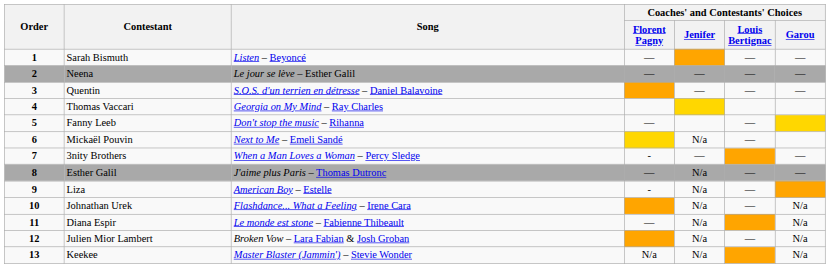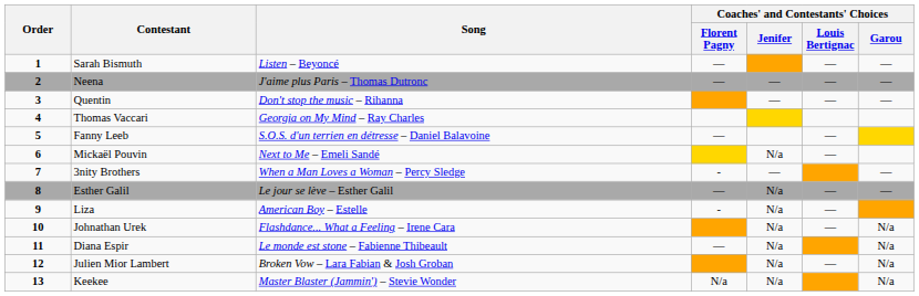 <table class="wikitable" style="width:100%;">
 <tr>
 <th rowspan=2>Order</th>
 <th rowspan=2>Contestant</th>
 <th rowspan=2>Song</th>
 <th colspan=4>Coaches' and Contestants' Choices</th>
 </tr>
 <tr>
 <th width="70"><a href='#'>Florent Pagny</a></th>
 <th width="70"><a href='#'>Jenifer</a></th>
 <th width="70"><a href='#'>Louis Bertignac</a></th>
 <th width="70"><a href='#'>Garou</a></th>
 </tr>
 <tr>
 <td align="center"><strong>1</strong></td>
 <td>Sarah Bismuth</td>
 <td><em><a href='#'>Listen</a></em> – <a href='#'>Beyoncé</a></td>
 <td align="center">—</td>
 <td style="background:orange;text-align:center;"></td>
 <td align="center">—</td>
 <td align="center">—</td>
 </tr>
 <tr>
 <td style="background:darkgrey;text-align:center;"><strong>2</strong></td>
 <td style="background:darkgrey;text-align:left;">Neena</td>
-<td style="background:darkgrey;text-align:left;"><em>Le jour se lève</em> – Esther Galil</td>
+<td style="background:darkgrey;text-align:left;"><em>J'aime plus Paris</em> – <a href='#'>Thomas Dutronc</a></td>
 <td style="background:darkgrey;text-align:center;">—</td>
 <td style="background:darkgrey;text-align:center;">—</td>
 <td style="background:darkgrey;text-align:center;">—</td>
 <td style="background:darkgrey;text-align:center;">—</td>
 </tr>
 <tr>
 <td align="center"><strong>3</strong></td>
 <td>Quentin</td>
-<td><em><a href='#'>S.O.S. d'un terrien en détresse</a></em> – <a href='#'>Daniel Balavoine</a></td>
+<td><em><a href='#'>Don't stop the music</a></em> – <a href='#'>Rihanna</a></td>
 <td style="background:orange;text-align:center;"></td>
 <td align="center">—</td>
 <td align="center">—</td>
 <td align="center">—</td>
 </tr>
 <tr>
 <td align="center"><strong>4</strong></td>
 <td>Thomas Vaccari</td>
 <td><em><a href='#'>Georgia on My Mind</a></em> – <a href='#'>Ray Charles</a></td>
 <td style="text-align:center;"></td>
 <td style="background:gold;text-align:center;"></td>
 <td style="text-align:center;"></td>
 <td style="text-align:center;"></td>
 </tr>
 <tr>
 <td align="center"><strong>5</strong></td>
 <td>Fanny Leeb</td>
-<td><em><a href='#'>Don't stop the music</a></em> – <a href='#'>Rihanna</a></td>
+<td><em><a href='#'>S.O.S. d'un terrien en détresse</a></em> – <a href='#'>Daniel Balavoine</a></td>
 <td align="center">—</td>
 <td style="text-align:center;"></td>
 <td align="center">—</td>
 <td style="background:gold;text-align:center;"></td>
 </tr>
 <tr>
 <td align="center"><strong>6</strong></td>
 <td>Mickaël Pouvin</td>
 <td><em><a href='#'>Next to Me</a></em> – <a href='#'>Emeli Sandé</a></td>
 <td style="background:gold;text-align:center;"></td>
 <td align="center">N/a</td>
 <td align="center">—</td>
 <td style="text-align:center;"></td>
 </tr>
 <tr>
 <td align="center"><strong>7</strong></td>
 <td>3nity Brothers</td>
 <td><em><a href='#'>When a Man Loves a Woman</a></em> – <a href='#'>Percy Sledge</a></td>
 <td align="center">-</td>
 <td align="center">—</td>
 <td style="background:orange;text-align:center;"></td>
 <td align="center">—</td>
 </tr>
 <tr>
 <td style="background:darkgrey;text-align:center;"><strong>8</strong></td>
 <td style="background:darkgrey;text-align:left;">Esther Galil</td>
-<td style="background:darkgrey;text-align:left;"><em>J'aime plus Paris</em> – <a href='#'>Thomas Dutronc</a></td>
+<td style="background:darkgrey;text-align:left;"><em>Le jour se lève</em> – Esther Galil</td>
 <td style="background:darkgrey;text-align:center;">—</td>
 <td style="background:darkgrey;text-align:center;">N/a</td>
 <td style="background:darkgrey;text-align:center;">—</td>
 <td style="background:darkgrey;text-align:center;">—</td>
 </tr>
 <tr>
 <td align="center"><strong>9</strong></td>
 <td>Liza</td>
 <td><em><a href='#'>American Boy</a></em> – <a href='#'>Estelle</a></td>
 <td align="center">-</td>
 <td align="center">N/a</td>
 <td align="center">—</td>
 <td style="background:orange;text-align:center;"></td>
 </tr>
 <tr>
 <td align="center"><strong>10</strong></td>
 <td>Johnathan Urek</td>
 <td><em><a href='#'>Flashdance... What a Feeling</a></em> – <a href='#'>Irene Cara</a></td>
 <td style="background:orange;text-align:center;"></td>
 <td align="center">N/a</td>
 <td align="center">—</td>
 <td align="center">N/a</td>
 </tr>
 <tr>
 <td align="center"><strong>11</strong></td>
 <td>Diana Espir</td>
 <td><em><a href='#'>Le monde est stone</a></em> – <a href='#'>Fabienne Thibeault</a></td>
 <td align="center">—</td>
 <td align="center">N/a</td>
 <td style="background:orange;text-align:center;"></td>
 <td align="center">N/a</td>
 </tr>
 <tr>
 <td align="center"><strong>12</strong></td>
 <td>Julien Mior Lambert</td>
 <td><em>Broken Vow</em> – <a href='#'>Lara Fabian</a> & <a href='#'>Josh Groban</a></td>
 <td style="background:orange;text-align:center;"></td>
 <td align="center">N/a</td>
 <td align="center">—</td>
 <td align="center">N/a</td>
 </tr>
 <tr>
 <td align="center"><strong>13</strong></td>
 <td>Keekee</td>
 <td><em><a href='#'>Master Blaster (Jammin')</a></em> – <a href='#'>Stevie Wonder</a></td>
 <td align="center">N/a</td>
 <td align="center">N/a</td>
 <td style="background:orange;text-align:center;"></td>
 <td align="center">N/a</td>
 </tr>
 </table>
